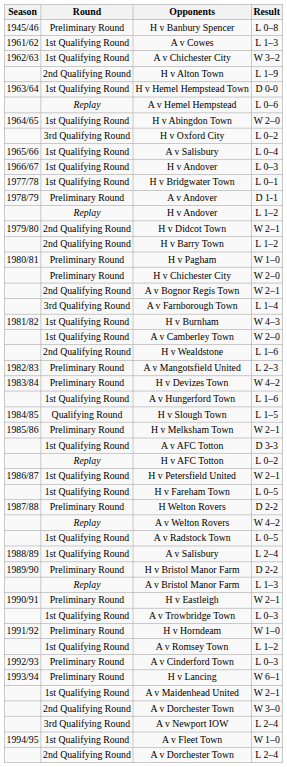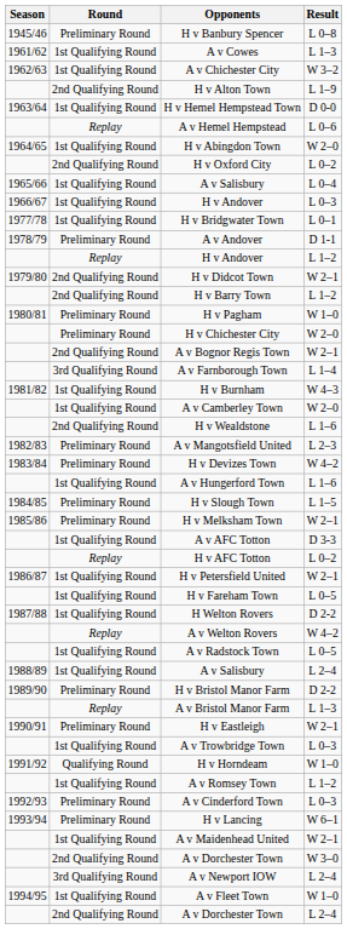 <table class="wikitable collapsible collapsed" style=text-align:center>
 <tr>
 <th>Season</th>
 <th>Round</th>
 <th>Opponents</th>
 <th>Result</th>
 </tr>
 <tr>
 <td>1945/46</td>
 <td>Preliminary Round</td>
 <td>H v Banbury Spencer</td>
 <td>L 0–8</td>
 </tr>
 <tr>
 <td>1961/62</td>
 <td>1st Qualifying Round</td>
 <td>A v Cowes</td>
 <td>L 1–3</td>
 </tr>
 <tr>
 <td>1962/63</td>
 <td>1st Qualifying Round</td>
 <td>A v Chichester City</td>
 <td>W 3–2</td>
 </tr>
 <tr>
 <td></td>
 <td>2nd Qualifying Round</td>
 <td>H v Alton Town</td>
 <td>L 1–9</td>
 </tr>
 <tr>
 <td>1963/64</td>
 <td>1st Qualifying Round</td>
 <td>H v Hemel Hempstead Town</td>
 <td>D 0-0</td>
 </tr>
 <tr>
 <td></td>
 <td><em>Replay</em></td>
 <td>A v Hemel Hempstead</td>
 <td>L 0–6</td>
 </tr>
 <tr>
 <td>1964/65</td>
 <td>1st Qualifying Round</td>
 <td>H v Abingdon Town</td>
 <td>W 2–0</td>
 </tr>
 <tr>
 <td></td>
-<td>3rd Qualifying Round</td>
+<td>2nd Qualifying Round</td>
 <td>H v Oxford City</td>
 <td>L 0–2</td>
 </tr>
 <tr>
 <td>1965/66</td>
 <td>1st Qualifying Round</td>
 <td>A v Salisbury</td>
 <td>L 0–4</td>
 </tr>
 <tr>
 <td>1966/67</td>
 <td>1st Qualifying Round</td>
 <td>H v Andover</td>
 <td>L 0–3</td>
 </tr>
 <tr>
 <td>1977/78</td>
 <td>1st Qualifying Round</td>
 <td>H v Bridgwater Town</td>
 <td>L 0–1</td>
 </tr>
 <tr>
 <td>1978/79</td>
 <td>Preliminary Round</td>
 <td>A v Andover</td>
 <td>D 1-1</td>
 </tr>
 <tr>
 <td></td>
 <td><em>Replay</em></td>
 <td>H v Andover</td>
 <td>L 1–2</td>
 </tr>
 <tr>
 <td>1979/80</td>
 <td>2nd Qualifying Round</td>
 <td>H v Didcot Town</td>
 <td>W 2–1</td>
 </tr>
 <tr>
 <td></td>
 <td>2nd Qualifying Round</td>
 <td>H v Barry Town</td>
 <td>L 1–2</td>
 </tr>
 <tr>
 <td>1980/81</td>
 <td>Preliminary Round</td>
 <td>H v Pagham</td>
 <td>W 1–0</td>
 </tr>
 <tr>
 <td></td>
 <td>Preliminary Round</td>
 <td>H v Chichester City</td>
 <td>W 2–0</td>
 </tr>
 <tr>
 <td></td>
 <td>2nd Qualifying Round</td>
 <td>A v Bognor Regis Town</td>
 <td>W 2–1</td>
 </tr>
 <tr>
 <td></td>
 <td>3rd Qualifying Round</td>
 <td>A v Farnborough Town</td>
 <td>L 1–4</td>
 </tr>
 <tr>
 <td>1981/82</td>
 <td>1st Qualifying Round</td>
 <td>H v Burnham</td>
 <td>W 4–3</td>
 </tr>
 <tr>
 <td></td>
 <td>1st Qualifying Round</td>
 <td>A v Camberley Town</td>
 <td>W 2–0</td>
 </tr>
 <tr>
 <td></td>
 <td>2nd Qualifying Round</td>
 <td>H v Wealdstone</td>
 <td>L 1–6</td>
 </tr>
 <tr>
 <td>1982/83</td>
 <td>Preliminary Round</td>
 <td>A v Mangotsfield United</td>
 <td>L 2–3</td>
 </tr>
 <tr>
 <td>1983/84</td>
 <td>Preliminary Round</td>
 <td>H v Devizes Town</td>
 <td>W 4–2</td>
 </tr>
 <tr>
 <td></td>
 <td>1st Qualifying Round</td>
 <td>A v Hungerford Town</td>
 <td>L 1–6</td>
 </tr>
 <tr>
 <td>1984/85</td>
-<td>Qualifying Round</td>
+<td>Preliminary Round</td>
 <td>H v Slough Town</td>
 <td>L 1–5</td>
 </tr>
 <tr>
 <td>1985/86</td>
 <td>Preliminary Round</td>
 <td>H v Melksham Town</td>
 <td>W 2–1</td>
 </tr>
 <tr>
 <td></td>
 <td>1st Qualifying Round</td>
 <td>A v AFC Totton</td>
 <td>D 3-3</td>
 </tr>
 <tr>
 <td></td>
 <td><em>Replay</em></td>
 <td>H v AFC Totton</td>
 <td>L 0–2</td>
 </tr>
 <tr>
 <td>1986/87</td>
 <td>1st Qualifying Round</td>
 <td>H v Petersfield United</td>
 <td>W 2–1</td>
 </tr>
 <tr>
 <td></td>
 <td>1st Qualifying Round</td>
 <td>H v Fareham Town</td>
 <td>L 0–5</td>
 </tr>
 <tr>
 <td>1987/88</td>
-<td>Preliminary Round</td>
+<td>1st Qualifying Round</td>
 <td>H Welton Rovers</td>
 <td>D 2-2</td>
 </tr>
 <tr>
 <td></td>
 <td><em>Replay</em></td>
 <td>A v Welton Rovers</td>
 <td>W 4–2</td>
 </tr>
 <tr>
 <td></td>
 <td>1st Qualifying Round</td>
 <td>A v Radstock Town</td>
 <td>L 0–5</td>
 </tr>
 <tr>
 <td>1988/89</td>
 <td>1st Qualifying Round</td>
 <td>A v Salisbury</td>
 <td>L 2–4</td>
 </tr>
 <tr>
 <td>1989/90</td>
 <td>Preliminary Round</td>
 <td>H v Bristol Manor Farm</td>
 <td>D 2-2</td>
 </tr>
 <tr>
 <td></td>
 <td><em>Replay</em></td>
 <td>A v Bristol Manor Farm</td>
 <td>L 1–3</td>
 </tr>
 <tr>
 <td>1990/91</td>
 <td>Preliminary Round</td>
 <td>H v Eastleigh</td>
 <td>W 2–1</td>
 </tr>
 <tr>
 <td></td>
 <td>1st Qualifying Round</td>
 <td>A v Trowbridge Town</td>
 <td>L 0–3</td>
 </tr>
 <tr>
 <td>1991/92</td>
-<td>Preliminary Round</td>
+<td>Qualifying Round</td>
 <td>H v Horndeam</td>
 <td>W 1–0</td>
 </tr>
 <tr>
 <td></td>
 <td>1st Qualifying Round</td>
 <td>A v Romsey Town</td>
 <td>L 1–2</td>
 </tr>
 <tr>
 <td>1992/93</td>
 <td>Preliminary Round</td>
 <td>A v Cinderford Town</td>
 <td>L 0–3</td>
 </tr>
 <tr>
 <td>1993/94</td>
 <td>Preliminary Round</td>
 <td>H v Lancing</td>
 <td>W 6–1</td>
 </tr>
 <tr>
 <td></td>
 <td>1st Qualifying Round</td>
 <td>A v Maidenhead United</td>
 <td>W 2–1</td>
 </tr>
 <tr>
 <td></td>
 <td>2nd Qualifying Round</td>
 <td>A v Dorchester Town</td>
 <td>W 3–0</td>
 </tr>
 <tr>
 <td></td>
 <td>3rd Qualifying Round</td>
 <td>A v Newport IOW</td>
 <td>L 2–4</td>
 </tr>
 <tr>
 <td>1994/95</td>
 <td>1st Qualifying Round</td>
 <td>A v Fleet Town</td>
 <td>W 1–0</td>
 </tr>
 <tr>
 <td></td>
 <td>2nd Qualifying Round</td>
 <td>A v Dorchester Town</td>
 <td>L 2–4</td>
 </tr>
 </table>
